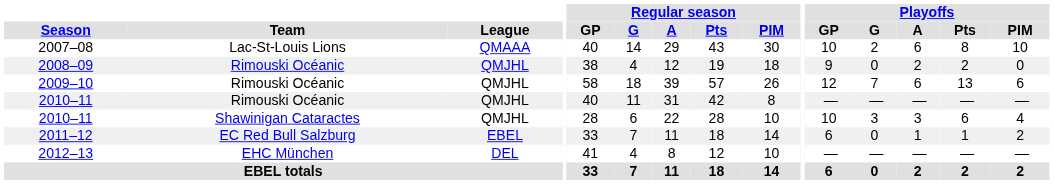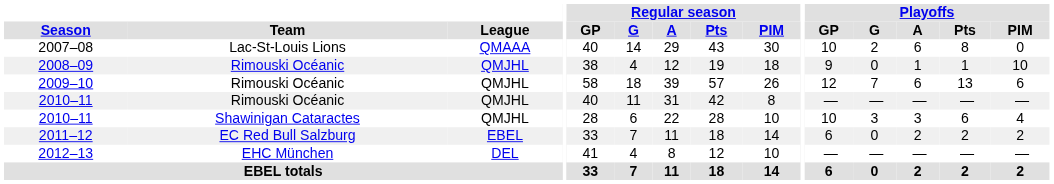 <table border="0" cellpadding="1" cellspacing="0" style="text-align:center; width:75%">
 <tr bgcolor="#e0e0e0">
 <th colspan="3" bgcolor="#ffffff"></th>
 <th rowspan="99" bgcolor="#ffffff"></th>
 <th colspan="5"><a href='#'>Regular season</a></th>
 <th rowspan="99" bgcolor="#ffffff"></th>
 <th colspan="5"><a href='#'>Playoffs</a></th>
 </tr>
 <tr bgcolor="#e0e0e0">
 <th><a href='#'>Season</a></th>
 <th>Team</th>
 <th>League</th>
 <th>GP</th>
 <th><a href='#'>G</a></th>
 <th><a href='#'>A</a></th>
 <th><a href='#'>Pts</a></th>
 <th><a href='#'>PIM</a></th>
 <th>GP</th>
 <th>G</th>
 <th>A</th>
 <th>Pts</th>
 <th>PIM</th>
 </tr>
 <tr>
 <td>2007–08</td>
 <td>Lac-St-Louis Lions</td>
 <td><a href='#'>QMAAA</a></td>
 <td>40</td>
 <td>14</td>
 <td>29</td>
 <td>43</td>
 <td>30</td>
 <td>10</td>
 <td>2</td>
 <td>6</td>
 <td>8</td>
-<td>10</td>
+<td>0</td>
 </tr>
 <tr bgcolor="#f0f0f0">
 <td><a href='#'>2008–09</a></td>
 <td><a href='#'>Rimouski Océanic</a></td>
 <td><a href='#'>QMJHL</a></td>
 <td>38</td>
 <td>4</td>
 <td>12</td>
 <td>19</td>
 <td>18</td>
 <td>9</td>
 <td>0</td>
-<td>2</td>
-<td>2</td>
-<td>0</td>
+<td>1</td>
+<td>1</td>
+<td>10</td>
 </tr>
 <tr>
 <td><a href='#'>2009–10</a></td>
 <td>Rimouski Océanic</td>
 <td>QMJHL</td>
 <td>58</td>
 <td>18</td>
 <td>39</td>
 <td>57</td>
 <td>26</td>
 <td>12</td>
 <td>7</td>
 <td>6</td>
 <td>13</td>
 <td>6</td>
 </tr>
 <tr bgcolor="#f0f0f0">
 <td><a href='#'>2010–11</a></td>
 <td>Rimouski Océanic</td>
 <td>QMJHL</td>
 <td>40</td>
 <td>11</td>
 <td>31</td>
 <td>42</td>
 <td>8</td>
 <td> —</td>
 <td> —</td>
 <td> —</td>
 <td> —</td>
 <td> —</td>
 </tr>
 <tr>
 <td><a href='#'>2010–11</a></td>
 <td><a href='#'>Shawinigan Cataractes</a></td>
 <td>QMJHL</td>
 <td>28</td>
 <td>6</td>
 <td>22</td>
 <td>28</td>
 <td>10</td>
 <td>10</td>
 <td>3</td>
 <td>3</td>
 <td>6</td>
 <td>4</td>
 </tr>
 <tr bgcolor="#f0f0f0">
 <td><a href='#'>2011–12</a></td>
 <td><a href='#'>EC Red Bull Salzburg</a></td>
 <td><a href='#'>EBEL</a></td>
 <td>33</td>
 <td>7</td>
 <td>11</td>
 <td>18</td>
 <td>14</td>
 <td>6</td>
 <td>0</td>
-<td>1</td>
-<td>1</td>
+<td>2</td>
+<td>2</td>
 <td>2</td>
 </tr>
 <tr>
 <td><a href='#'>2012–13</a></td>
 <td><a href='#'>EHC München</a></td>
 <td><a href='#'>DEL</a></td>
 <td>41</td>
 <td>4</td>
 <td>8</td>
 <td>12</td>
 <td>10</td>
 <td> —</td>
 <td> —</td>
 <td> —</td>
 <td> —</td>
 <td> —</td>
 </tr>
 <tr bgcolor="#e0e0e0">
 <th colspan="3">EBEL totals</th>
 <th>33</th>
 <th>7</th>
 <th>11</th>
 <th>18</th>
 <th>14</th>
 <th>6</th>
 <th>0</th>
 <th>2</th>
 <th>2</th>
 <th>2</th>
 </tr>
 </table>
